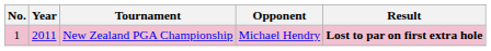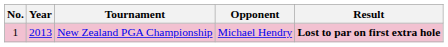 <table class="wikitable" style="font-size:95%;">
 <tr>
 <th>No.</th>
 <th>Year</th>
 <th>Tournament</th>
 <th>Opponent</th>
 <th>Result</th>
 </tr>
 <tr style="background:#F2C1D1;">
 <td align=center>1</td>
-<td><a href='#'>2011</a></td>
+<td><a href='#'>2013</a></td>
 <td><a href='#'>New Zealand PGA Championship</a></td>
 <td> <a href='#'>Michael Hendry</a></td>
 <td><strong>Lost to par on first extra hole</strong></td>
 </tr>
 </table>
